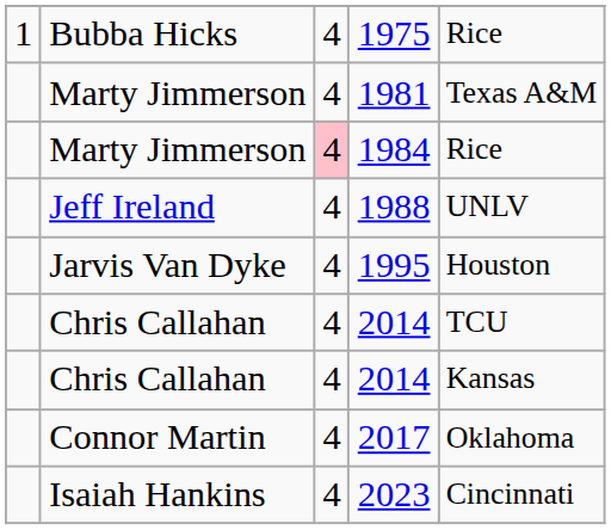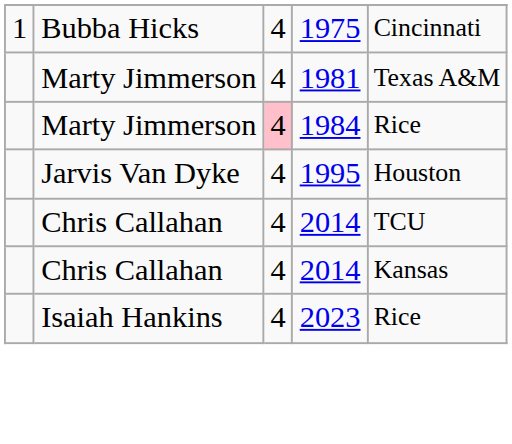 <table class="wikitable">
 <tr>
 </tr>
 <tr>
 <td>1</td>
 <td>Bubba Hicks</td>
 <td>4</td>
 <td><a href='#'>1975</a></td>
-<td style="font-size:85%;">Rice</td>
+<td style="font-size:85%;">Cincinnati</td>
 </tr>
 <tr>
 <td></td>
 <td>Marty Jimmerson</td>
 <td>4</td>
 <td><a href='#'>1981</a></td>
 <td style="font-size:85%;">Texas A&M</td>
 </tr>
 <tr>
 <td></td>
 <td>Marty Jimmerson</td>
 <td style="background: pink;">4</td>
 <td><a href='#'>1984</a></td>
 <td style="font-size:85%;">Rice</td>
-</tr>
-<tr>
-<td></td>
-<td><a href='#'>Jeff Ireland</a></td>
-<td>4</td>
-<td><a href='#'>1988</a></td>
-<td style="font-size:85%;">UNLV</td>
 </tr>
 <tr>
 <td></td>
 <td>Jarvis Van Dyke</td>
 <td>4</td>
 <td><a href='#'>1995</a></td>
 <td style="font-size:85%;">Houston</td>
 </tr>
 <tr>
 <td></td>
 <td>Chris Callahan</td>
 <td>4</td>
 <td><a href='#'>2014</a></td>
 <td style="font-size:85%;">TCU</td>
 </tr>
 <tr>
 <td></td>
 <td>Chris Callahan</td>
 <td>4</td>
 <td><a href='#'>2014</a></td>
 <td style="font-size:85%;">Kansas</td>
 </tr>
 <tr>
 <td></td>
-<td>Connor Martin</td>
-<td>4</td>
-<td><a href='#'>2017</a></td>
-<td style="font-size:85%;">Oklahoma</td>
-</tr>
-<tr>
-<td></td>
 <td>Isaiah Hankins</td>
 <td>4</td>
 <td><a href='#'>2023</a></td>
-<td style="font-size:85%;">Cincinnati</td>
+<td style="font-size:85%;">Rice</td>
 </tr>
 </table>
